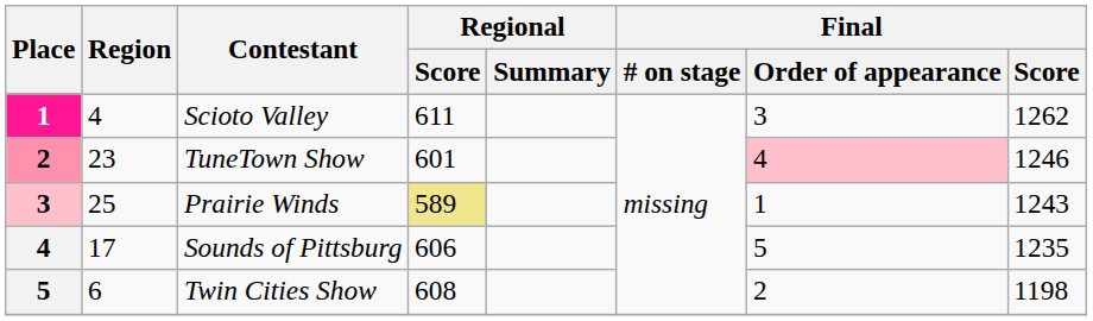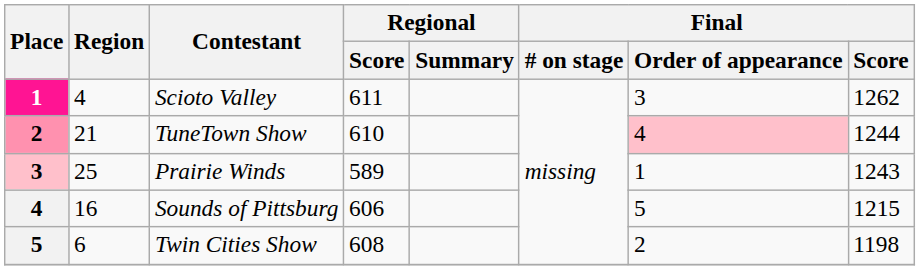 <table class="wikitable sortable">
 <tr>
 <th scope="col" rowspan="2">Place</th>
 <th scope="col" rowspan="2">Region</th>
 <th scope="col" rowspan="2">Contestant</th>
 <th scope="col" colspan="2">Regional</th>
 <th colspan="3">Final</th>
 </tr>
 <tr>
 <th scope="col">Score</th>
 <th scope="col" class="unsortable">Summary</th>
 <th># on stage</th>
 <th scope="col">Order of appearance</th>
 <th scope="col">Score</th>
 </tr>
 <tr>
 <th scope="row" style="background: #FF1493; color:#fff;">1</th>
 <td>4</td>
 <td><em>Scioto Valley</em></td>
 <td>611</td>
 <td></td>
 <td rowspan="5"><em>missing</em></td>
 <td>3</td>
 <td>1262</td>
 </tr>
 <tr>
 <th scope="row" style="background: #FF91AF;">2</th>
-<td>23</td>
+<td>21</td>
 <td><em>TuneTown Show</em></td>
-<td>601</td>
+<td>610</td>
 <td></td>
 <td style="background: pink;">4</td>
-<td>1246</td>
+<td>1244</td>
 </tr>
 <tr>
 <th scope="row" style="background: pink;">3</th>
 <td>25</td>
 <td><em>Prairie Winds</em></td>
-<td style="background: khaki;">589</td>
+<td>589</td>
 <td></td>
 <td>1</td>
 <td>1243</td>
 </tr>
 <tr>
 <th>4</th>
-<td>17</td>
+<td>16</td>
 <td><em>Sounds of Pittsburg</em></td>
 <td>606</td>
 <td></td>
 <td>5</td>
-<td>1235</td>
+<td>1215</td>
 </tr>
 <tr>
 <th>5</th>
 <td>6</td>
 <td><em>Twin Cities Show</em></td>
 <td>608</td>
 <td></td>
 <td>2</td>
 <td>1198</td>
 </tr>
 <tr>
 </tr>
 </table>
